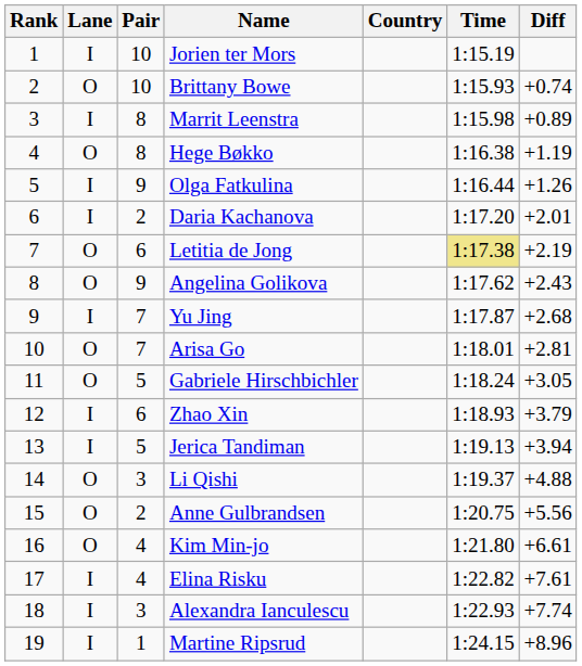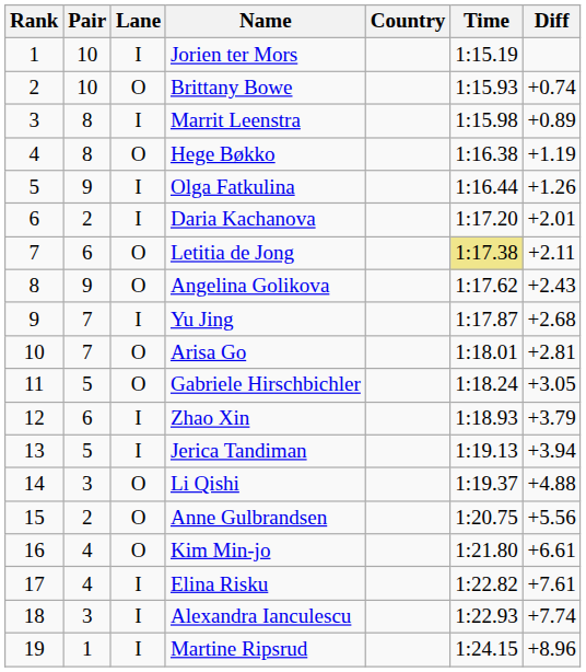 <table class="wikitable sortable" style="text-align:center">
 <tr>
 <th>Rank</th>
+<th>Pair</th>
 <th>Lane</th>
-<th>Pair</th>
 <th>Name</th>
 <th>Country</th>
 <th>Time</th>
 <th>Diff</th>
 </tr>
 <tr>
 <td>1</td>
+<td>10</td>
 <td>I</td>
-<td>10</td>
 <td align=left><a href='#'>Jorien ter Mors</a></td>
 <td align=left></td>
 <td>1:15.19</td>
 <td></td>
 </tr>
 <tr>
 <td>2</td>
+<td>10</td>
 <td>O</td>
-<td>10</td>
 <td align=left><a href='#'>Brittany Bowe</a></td>
 <td align=left></td>
 <td>1:15.93</td>
 <td>+0.74</td>
 </tr>
 <tr>
 <td>3</td>
+<td>8</td>
 <td>I</td>
-<td>8</td>
 <td align=left><a href='#'>Marrit Leenstra</a></td>
 <td align=left></td>
 <td>1:15.98</td>
 <td>+0.89</td>
 </tr>
 <tr>
 <td>4</td>
+<td>8</td>
 <td>O</td>
-<td>8</td>
 <td align=left><a href='#'>Hege Bøkko</a></td>
 <td align=left></td>
 <td>1:16.38</td>
 <td>+1.19</td>
 </tr>
 <tr>
 <td>5</td>
+<td>9</td>
 <td>I</td>
-<td>9</td>
 <td align=left><a href='#'>Olga Fatkulina</a></td>
 <td align=left></td>
 <td>1:16.44</td>
 <td>+1.26</td>
 </tr>
 <tr>
 <td>6</td>
+<td>2</td>
 <td>I</td>
-<td>2</td>
 <td align=left><a href='#'>Daria Kachanova</a></td>
 <td align=left></td>
 <td>1:17.20</td>
 <td>+2.01</td>
 </tr>
 <tr>
 <td>7</td>
+<td>6</td>
 <td>O</td>
-<td>6</td>
 <td align=left><a href='#'>Letitia de Jong</a></td>
 <td align=left></td>
 <td style="background: khaki;">1:17.38</td>
-<td>+2.19</td>
+<td>+2.11</td>
 </tr>
 <tr>
 <td>8</td>
+<td>9</td>
 <td>O</td>
-<td>9</td>
 <td align=left><a href='#'>Angelina Golikova</a></td>
 <td align=left></td>
 <td>1:17.62</td>
 <td>+2.43</td>
 </tr>
 <tr>
 <td>9</td>
+<td>7</td>
 <td>I</td>
-<td>7</td>
 <td align=left><a href='#'>Yu Jing</a></td>
 <td align=left></td>
 <td>1:17.87</td>
 <td>+2.68</td>
 </tr>
 <tr>
 <td>10</td>
+<td>7</td>
 <td>O</td>
-<td>7</td>
 <td align=left><a href='#'>Arisa Go</a></td>
 <td align=left></td>
 <td>1:18.01</td>
 <td>+2.81</td>
 </tr>
 <tr>
 <td>11</td>
+<td>5</td>
 <td>O</td>
-<td>5</td>
 <td align=left><a href='#'>Gabriele Hirschbichler</a></td>
 <td align=left></td>
 <td>1:18.24</td>
 <td>+3.05</td>
 </tr>
 <tr>
 <td>12</td>
+<td>6</td>
 <td>I</td>
-<td>6</td>
 <td align=left><a href='#'>Zhao Xin</a></td>
 <td align=left></td>
 <td>1:18.93</td>
 <td>+3.79</td>
 </tr>
 <tr>
 <td>13</td>
+<td>5</td>
 <td>I</td>
-<td>5</td>
 <td align=left><a href='#'>Jerica Tandiman</a></td>
 <td align=left></td>
 <td>1:19.13</td>
 <td>+3.94</td>
 </tr>
 <tr>
 <td>14</td>
+<td>3</td>
 <td>O</td>
-<td>3</td>
 <td align=left><a href='#'>Li Qishi</a></td>
 <td align=left></td>
 <td>1:19.37</td>
 <td>+4.88</td>
 </tr>
 <tr>
 <td>15</td>
+<td>2</td>
 <td>O</td>
-<td>2</td>
 <td align=left><a href='#'>Anne Gulbrandsen</a></td>
 <td align=left></td>
 <td>1:20.75</td>
 <td>+5.56</td>
 </tr>
 <tr>
 <td>16</td>
+<td>4</td>
 <td>O</td>
-<td>4</td>
 <td align=left><a href='#'>Kim Min-jo</a></td>
 <td align=left></td>
 <td>1:21.80</td>
 <td>+6.61</td>
 </tr>
 <tr>
 <td>17</td>
+<td>4</td>
 <td>I</td>
-<td>4</td>
 <td align=left><a href='#'>Elina Risku</a></td>
 <td align=left></td>
 <td>1:22.82</td>
 <td>+7.61</td>
 </tr>
 <tr>
 <td>18</td>
+<td>3</td>
 <td>I</td>
-<td>3</td>
 <td align=left><a href='#'>Alexandra Ianculescu</a></td>
 <td align=left></td>
 <td>1:22.93</td>
 <td>+7.74</td>
 </tr>
 <tr>
 <td>19</td>
+<td>1</td>
 <td>I</td>
-<td>1</td>
 <td align=left><a href='#'>Martine Ripsrud</a></td>
 <td align=left></td>
 <td>1:24.15</td>
 <td>+8.96</td>
 </tr>
 </table>
